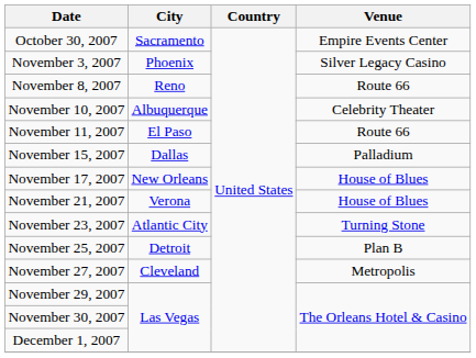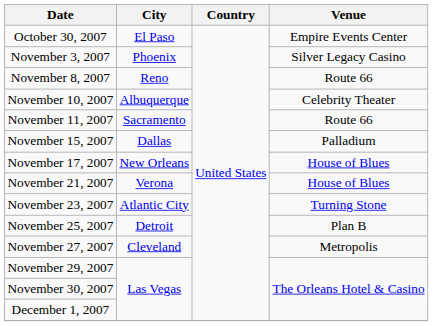 <table class="wikitable" style="text-align:center;">
 <tr>
 <th>Date</th>
 <th>City</th>
 <th>Country</th>
 <th>Venue</th>
 </tr>
 <tr>
 <td>October 30, 2007</td>
-<td><a href='#'>Sacramento</a></td>
+<td><a href='#'>El Paso</a></td>
 <td rowspan="14"><a href='#'>United States</a></td>
 <td>Empire Events Center</td>
 </tr>
 <tr>
 <td>November 3, 2007</td>
 <td><a href='#'>Phoenix</a></td>
 <td>Silver Legacy Casino</td>
 </tr>
 <tr>
 <td>November 8, 2007</td>
 <td><a href='#'>Reno</a></td>
 <td>Route 66</td>
 </tr>
 <tr>
 <td>November 10, 2007</td>
 <td><a href='#'>Albuquerque</a></td>
 <td>Celebrity Theater</td>
 </tr>
 <tr>
 <td>November 11, 2007</td>
-<td><a href='#'>El Paso</a></td>
+<td><a href='#'>Sacramento</a></td>
 <td>Route 66</td>
 </tr>
 <tr>
 <td>November 15, 2007</td>
 <td><a href='#'>Dallas</a></td>
 <td>Palladium</td>
 </tr>
 <tr>
 <td>November 17, 2007</td>
 <td><a href='#'>New Orleans</a></td>
 <td><a href='#'>House of Blues</a></td>
 </tr>
 <tr>
 <td>November 21, 2007</td>
 <td><a href='#'>Verona</a></td>
 <td><a href='#'>House of Blues</a></td>
 </tr>
 <tr>
 <td>November 23, 2007</td>
 <td><a href='#'>Atlantic City</a></td>
 <td><a href='#'>Turning Stone</a></td>
 </tr>
 <tr>
 <td>November 25, 2007</td>
 <td><a href='#'>Detroit</a></td>
 <td>Plan B</td>
 </tr>
 <tr>
 <td>November 27, 2007</td>
 <td><a href='#'>Cleveland</a></td>
 <td>Metropolis</td>
 </tr>
 <tr>
 <td>November 29, 2007</td>
 <td rowspan="3"><a href='#'>Las Vegas</a></td>
 <td rowspan="3"><a href='#'>The Orleans Hotel & Casino</a></td>
 </tr>
 <tr>
 <td>November 30, 2007</td>
 </tr>
 <tr>
 <td>December 1, 2007</td>
 </tr>
 <tr>
 </tr>
 </table>
